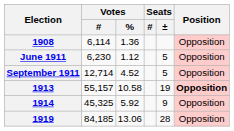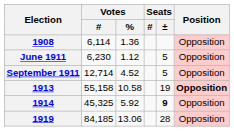 <table class="wikitable" style=text-align:center>
 <tr>
 <th rowspan="2">Election</th>
 <th colspan="2">Votes</th>
 <th colspan="2">Seats</th>
 <th rowspan="2">Position</th>
 </tr>
 <tr>
 <th>#</th>
 <th>%</th>
 <th>#</th>
 <th>±</th>
 </tr>
 <tr>
 <th><a href='#'>1908</a></th>
 <td>6,114</td>
 <td>1.36</td>
 <td></td>
 <td></td>
 <td style="background:#fcc;" align=center>Opposition</td>
 </tr>
 <tr>
 <th><a href='#'>June 1911</a></th>
 <td>6,230</td>
 <td>1.12</td>
 <td></td>
 <td> 5</td>
 <td style="background:#fcc;" align=center>Opposition</td>
 </tr>
 <tr>
 <th><a href='#'>September 1911</a></th>
 <td>12,714</td>
 <td>4.52</td>
 <td></td>
 <td> 5</td>
 <td style="background:#fcc;" align=center>Opposition</td>
 </tr>
 <tr>
 <th><a href='#'>1913</a></th>
-<td>55,157</td>
+<td>55,158</td>
 <td>10.58</td>
 <td></td>
 <td> 19</td>
 <td style="background:#fcc;" align=center><strong>Opposition</strong></td>
 </tr>
 <tr>
 <th><a href='#'>1914</a></th>
 <td>45,325</td>
 <td>5.92</td>
 <td></td>
-<td> 9</td>
+<td><strong> 9</strong></td>
 <td style="background:#fcc;" align=center>Opposition</td>
 </tr>
 <tr>
 <th><a href='#'>1919</a></th>
 <td>84,185</td>
 <td>13.06</td>
 <td></td>
 <td> 28</td>
 <td style="background:#fcc;" align=center>Opposition</td>
 </tr>
 </table>
